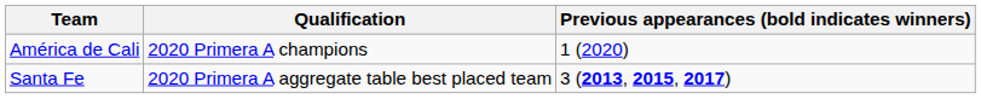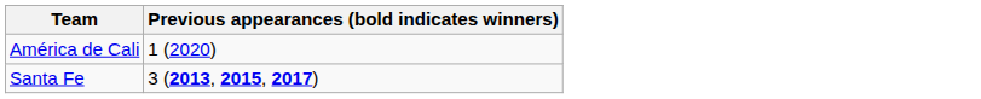 <table class="wikitable">
 <tr>
 <th>Team</th>
-<th>Qualification</th>
 <th>Previous appearances (bold indicates winners)</th>
 </tr>
 <tr>
 <td><a href='#'>América de Cali</a></td>
-<td><a href='#'>2020 Primera A</a> champions</td>
 <td>1 (<a href='#'>2020</a>)</td>
 </tr>
 <tr>
 <td><a href='#'>Santa Fe</a></td>
-<td><a href='#'>2020 Primera A</a> aggregate table best placed team</td>
 <td>3 (<strong><a href='#'>2013</a></strong>, <strong><a href='#'>2015</a></strong>, <strong><a href='#'>2017</a></strong>)</td>
 </tr>
 </table>
